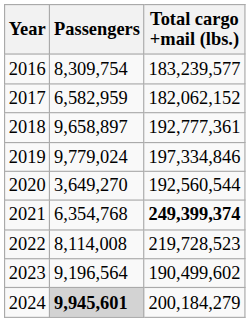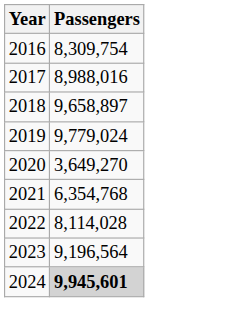 <table class="wikitable">
 <tr>
 <th>Year</th>
 <th>Passengers</th>
-<th>Total cargo<br>+mail (lbs.)</th>
 </tr>
 <tr>
 <td>2016</td>
 <td>8,309,754</td>
-<td>183,239,577</td>
 </tr>
 <tr>
 <td>2017</td>
-<td>6,582,959</td>
-<td>182,062,152</td>
+<td>8,988,016</td>
 </tr>
 <tr>
 <td>2018</td>
 <td>9,658,897</td>
-<td>192,777,361</td>
 </tr>
 <tr>
 <td>2019</td>
 <td>9,779,024</td>
-<td>197,334,846</td>
 </tr>
 <tr>
 <td>2020</td>
 <td>3,649,270</td>
-<td>192,560,544</td>
 </tr>
 <tr>
 <td>2021</td>
 <td>6,354,768</td>
-<td><strong>249,399,374</strong></td>
 </tr>
 <tr>
 <td>2022</td>
-<td>8,114,008</td>
-<td>219,728,523</td>
+<td>8,114,028</td>
 </tr>
 <tr>
 <td>2023</td>
 <td>9,196,564</td>
-<td>190,499,602</td>
 </tr>
 <tr>
 <td>2024</td>
 <td style="background: lightgrey;"><strong>9,945,601</strong></td>
-<td>200,184,279</td>
 </tr>
 </table>
